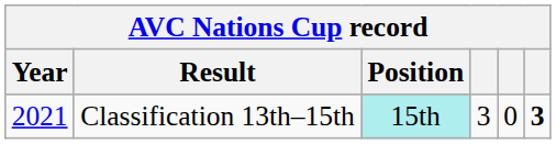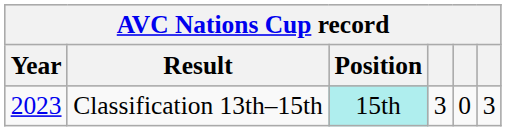 <table class="wikitable" style="text-align: center;">
 <tr>
 <th colspan=6><a href='#'>AVC Nations Cup</a> record</th>
 </tr>
 <tr>
 <th>Year</th>
 <th>Result</th>
 <th>Position</th>
 <th></th>
 <th></th>
 <th></th>
 </tr>
 <tr>
-<td> <a href='#'>2021</a></td>
+<td> <a href='#'>2023</a></td>
 <td>Classification 13th–15th</td>
 <td style="background: paleturquoise;">15th</td>
 <td>3</td>
 <td>0</td>
-<td><strong>3</strong></td>
+<td>3</td>
 </tr>
 </table>
